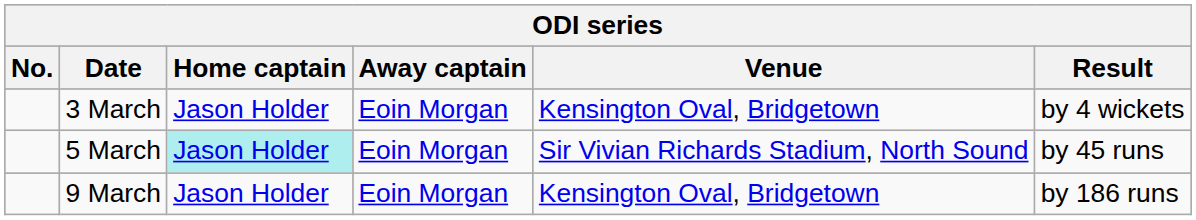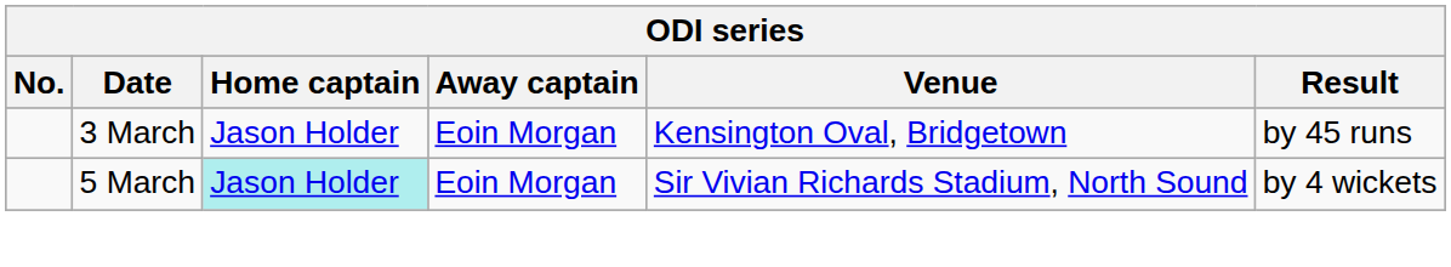 <table class="wikitable">
 <tr>
 <th colspan="6">ODI series</th>
 </tr>
 <tr>
 <th>No.</th>
 <th>Date</th>
 <th>Home captain</th>
 <th>Away captain</th>
 <th>Venue</th>
 <th>Result</th>
 </tr>
 <tr>
 <td></td>
 <td>3 March</td>
 <td><a href='#'>Jason Holder</a></td>
 <td><a href='#'>Eoin Morgan</a></td>
 <td><a href='#'>Kensington Oval</a>, <a href='#'>Bridgetown</a></td>
-<td> by 4 wickets</td>
+<td> by 45 runs</td>
 </tr>
 <tr>
 <td></td>
 <td>5 March</td>
 <td style="background: paleturquoise;"><a href='#'>Jason Holder</a></td>
 <td><a href='#'>Eoin Morgan</a></td>
 <td><a href='#'>Sir Vivian Richards Stadium</a>, <a href='#'>North Sound</a></td>
-<td> by 45 runs</td>
-</tr>
-<tr>
-<td></td>
-<td>9 March</td>
-<td><a href='#'>Jason Holder</a></td>
-<td><a href='#'>Eoin Morgan</a></td>
-<td><a href='#'>Kensington Oval</a>, <a href='#'>Bridgetown</a></td>
-<td> by 186 runs</td>
+<td> by 4 wickets</td>
 </tr>
 </table>
